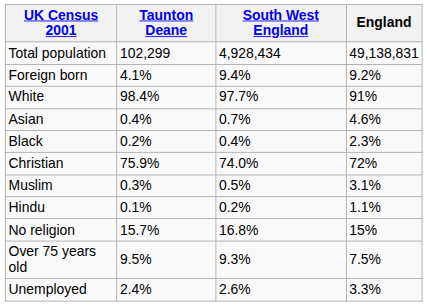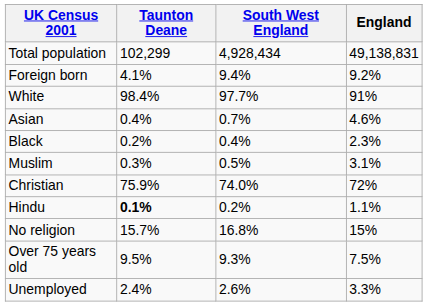 <table class="wikitable floatright" style="margin-left: 1em; width: 30em;">
 <tr>
 <th><a href='#'>UK Census 2001</a></th>
 <th><a href='#'>Taunton Deane</a></th>
 <th><a href='#'>South West England</a></th>
 <th>England</th>
 </tr>
 <tr>
 <td>Total population</td>
 <td>102,299</td>
 <td>4,928,434</td>
 <td>49,138,831</td>
 </tr>
 <tr>
 <td>Foreign born</td>
 <td>4.1%</td>
 <td>9.4%</td>
 <td>9.2%</td>
 </tr>
 <tr>
 <td>White</td>
 <td>98.4%</td>
 <td>97.7%</td>
 <td>91%</td>
 </tr>
 <tr>
 <td>Asian</td>
 <td>0.4%</td>
 <td>0.7%</td>
 <td>4.6%</td>
 </tr>
 <tr>
 <td>Black</td>
 <td>0.2%</td>
 <td>0.4%</td>
 <td>2.3%</td>
 </tr>
 <tr>
+<td>Muslim</td>
+<td>0.3%</td>
+<td>0.5%</td>
+<td>3.1%</td>
+</tr>
+<tr>
 <td>Christian</td>
 <td>75.9%</td>
 <td>74.0%</td>
 <td>72%</td>
 </tr>
 <tr>
-<td>Muslim</td>
-<td>0.3%</td>
-<td>0.5%</td>
-<td>3.1%</td>
-</tr>
-<tr>
 <td>Hindu</td>
-<td>0.1%</td>
+<td><strong>0.1%</strong></td>
 <td>0.2%</td>
 <td>1.1%</td>
 </tr>
 <tr>
 <td>No religion</td>
 <td>15.7%</td>
 <td>16.8%</td>
 <td>15%</td>
 </tr>
 <tr>
 <td>Over 75 years old</td>
 <td>9.5%</td>
 <td>9.3%</td>
 <td>7.5%</td>
 </tr>
 <tr>
 <td>Unemployed</td>
 <td>2.4%</td>
 <td>2.6%</td>
 <td>3.3%</td>
 </tr>
 </table>
